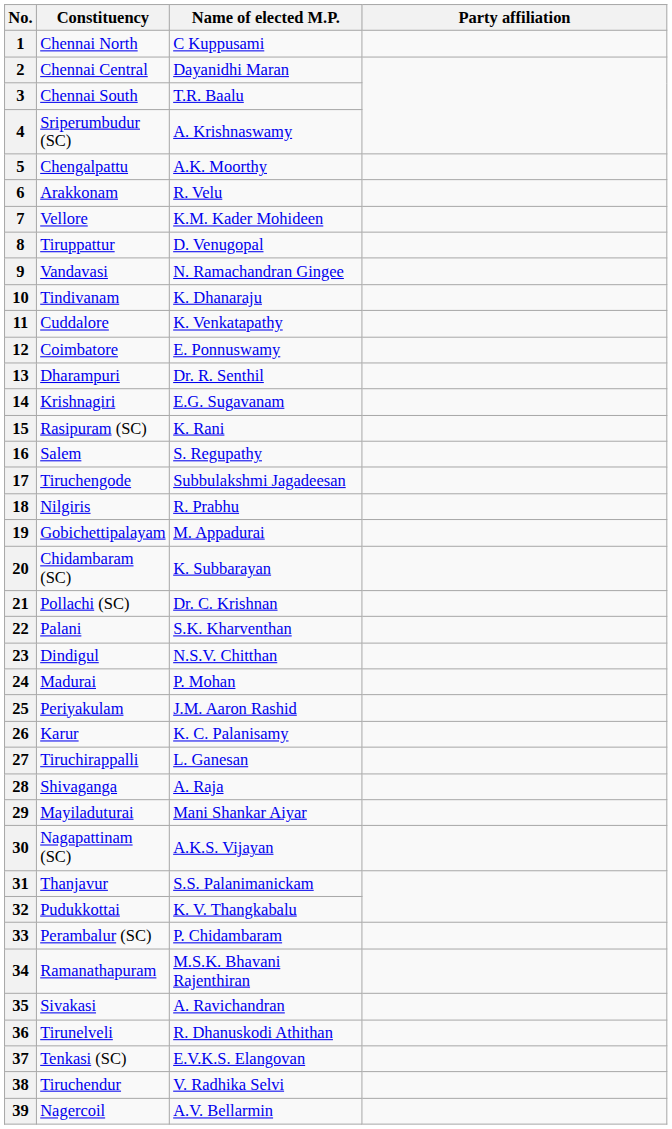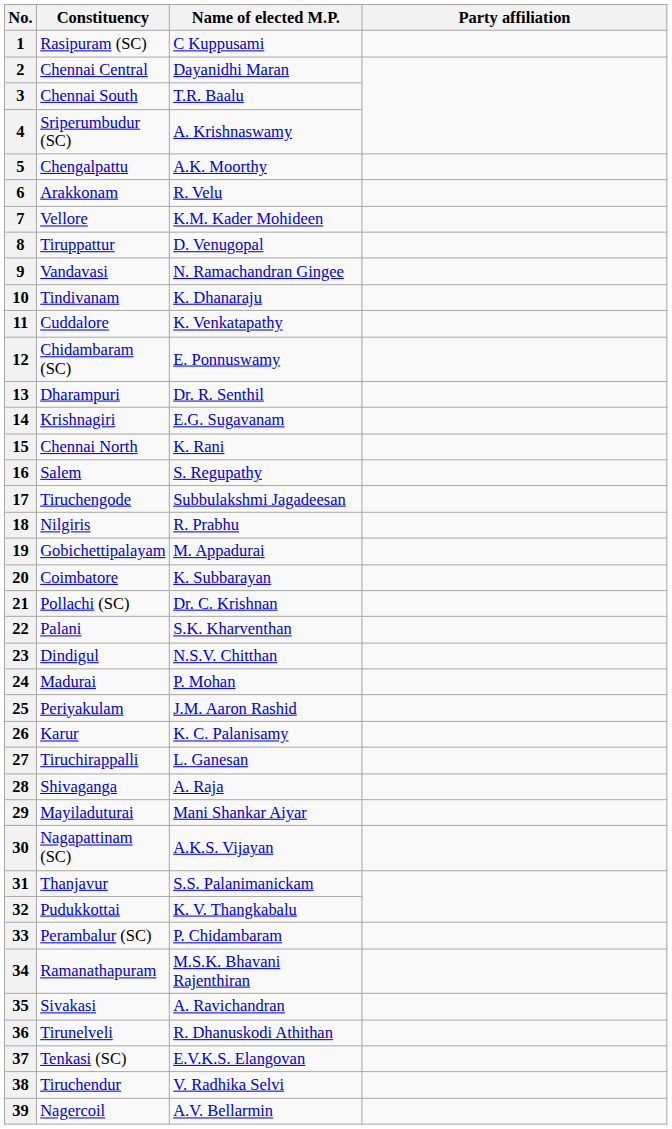 <table class="wikitable">
 <tr style="background:#ccc; text-align:center;">
 <th>No.</th>
 <th style="width:120px">Constituency</th>
 <th style="width:180px">Name of elected M.P.</th>
 <th colspan="2" style="width:18em">Party affiliation</th>
 </tr>
 <tr>
 <th>1</th>
-<td><a href='#'>Chennai North</a></td>
+<td><a href='#'>Rasipuram</a> (SC)</td>
 <td><a href='#'>C Kuppusami</a></td>
 <td></td>
 </tr>
 <tr>
 <th>2</th>
 <td><a href='#'>Chennai Central</a></td>
 <td><a href='#'>Dayanidhi Maran</a></td>
 </tr>
 <tr>
 <th>3</th>
 <td><a href='#'>Chennai South</a></td>
 <td><a href='#'>T.R. Baalu</a></td>
 </tr>
 <tr>
 <th>4</th>
 <td><a href='#'>Sriperumbudur</a> (SC)</td>
 <td><a href='#'>A. Krishnaswamy</a></td>
 </tr>
 <tr>
 <th>5</th>
 <td><a href='#'>Chengalpattu</a></td>
 <td><a href='#'>A.K. Moorthy</a></td>
 <td></td>
 </tr>
 <tr>
 <th>6</th>
 <td><a href='#'>Arakkonam</a></td>
 <td><a href='#'>R. Velu</a></td>
 </tr>
 <tr>
 <th>7</th>
 <td><a href='#'>Vellore</a></td>
 <td><a href='#'>K.M. Kader Mohideen</a></td>
 <td></td>
 </tr>
 <tr>
 <th>8</th>
 <td><a href='#'>Tiruppattur</a></td>
 <td><a href='#'>D. Venugopal</a></td>
 </tr>
 <tr>
 <th>9</th>
 <td><a href='#'>Vandavasi</a></td>
 <td><a href='#'>N. Ramachandran Gingee</a></td>
 <td></td>
 </tr>
 <tr>
 <th>10</th>
 <td><a href='#'>Tindivanam</a></td>
 <td><a href='#'>K. Dhanaraju</a></td>
 <td></td>
 </tr>
 <tr>
 <th>11</th>
 <td><a href='#'>Cuddalore</a></td>
 <td><a href='#'>K. Venkatapathy</a></td>
 <td></td>
 </tr>
 <tr>
 <th>12</th>
-<td><a href='#'>Coimbatore</a></td>
+<td><a href='#'>Chidambaram</a> (SC)</td>
 <td><a href='#'>E. Ponnuswamy</a></td>
 <td></td>
 </tr>
 <tr>
 <th>13</th>
 <td><a href='#'>Dharampuri</a></td>
 <td><a href='#'>Dr. R. Senthil</a></td>
 </tr>
 <tr>
 <th>14</th>
 <td><a href='#'>Krishnagiri</a></td>
 <td><a href='#'>E.G. Sugavanam</a></td>
 <td></td>
 </tr>
 <tr>
 <th>15</th>
-<td><a href='#'>Rasipuram</a> (SC)</td>
+<td><a href='#'>Chennai North</a></td>
 <td><a href='#'>K. Rani</a></td>
 <td></td>
 </tr>
 <tr>
 <th>16</th>
 <td><a href='#'>Salem</a></td>
 <td><a href='#'>S. Regupathy</a></td>
 </tr>
 <tr>
 <th>17</th>
 <td><a href='#'>Tiruchengode</a></td>
 <td><a href='#'>Subbulakshmi Jagadeesan</a></td>
 <td></td>
 </tr>
 <tr>
 <th>18</th>
 <td><a href='#'>Nilgiris</a></td>
 <td><a href='#'>R. Prabhu</a></td>
 <td></td>
 </tr>
 <tr>
 <th>19</th>
 <td><a href='#'>Gobichettipalayam</a></td>
 <td><a href='#'>M. Appadurai</a></td>
 </tr>
 <tr>
 <th>20</th>
-<td><a href='#'>Chidambaram</a> (SC)</td>
+<td><a href='#'>Coimbatore</a></td>
 <td><a href='#'>K. Subbarayan</a></td>
 <td></td>
 </tr>
 <tr>
 <th>21</th>
 <td><a href='#'>Pollachi</a> (SC)</td>
 <td><a href='#'>Dr. C. Krishnan</a></td>
 <td></td>
 </tr>
 <tr>
 <th>22</th>
 <td><a href='#'>Palani</a></td>
 <td><a href='#'>S.K. Kharventhan</a></td>
 <td></td>
 </tr>
 <tr>
 <th>23</th>
 <td><a href='#'>Dindigul</a></td>
 <td><a href='#'>N.S.V. Chitthan</a></td>
 </tr>
 <tr>
 <th>24</th>
 <td><a href='#'>Madurai</a></td>
 <td><a href='#'>P. Mohan</a></td>
 <td></td>
 </tr>
 <tr>
 <th>25</th>
 <td><a href='#'>Periyakulam</a></td>
 <td><a href='#'>J.M. Aaron Rashid</a></td>
 <td></td>
 </tr>
 <tr>
 <th>26</th>
 <td><a href='#'>Karur</a></td>
 <td><a href='#'>K. C. Palanisamy</a></td>
 <td></td>
 </tr>
 <tr>
 <th>27</th>
 <td><a href='#'>Tiruchirappalli</a></td>
 <td><a href='#'>L. Ganesan</a></td>
 <td></td>
 </tr>
 <tr>
 <th>28</th>
 <td><a href='#'>Shivaganga</a></td>
 <td><a href='#'>A. Raja</a></td>
 <td></td>
 </tr>
 <tr>
 <th>29</th>
 <td><a href='#'>Mayiladuturai</a></td>
 <td><a href='#'>Mani Shankar Aiyar</a></td>
 <td></td>
 </tr>
 <tr>
 <th>30</th>
 <td><a href='#'>Nagapattinam</a> (SC)</td>
 <td><a href='#'>A.K.S. Vijayan</a></td>
 <td></td>
 </tr>
 <tr>
 <th>31</th>
 <td><a href='#'>Thanjavur</a></td>
 <td><a href='#'>S.S. Palanimanickam</a></td>
 </tr>
 <tr>
 <th>32</th>
 <td><a href='#'>Pudukkottai</a></td>
 <td><a href='#'>K. V. Thangkabalu</a></td>
 </tr>
 <tr>
 <th>33</th>
 <td><a href='#'>Perambalur</a> (SC)</td>
 <td><a href='#'>P. Chidambaram</a></td>
 <td></td>
 </tr>
 <tr>
 <th>34</th>
 <td><a href='#'>Ramanathapuram</a></td>
 <td><a href='#'>M.S.K. Bhavani Rajenthiran</a></td>
 <td></td>
 </tr>
 <tr>
 <th>35</th>
 <td><a href='#'>Sivakasi</a></td>
 <td><a href='#'>A. Ravichandran</a></td>
 <td></td>
 </tr>
 <tr>
 <th>36</th>
 <td><a href='#'>Tirunelveli</a></td>
 <td><a href='#'>R. Dhanuskodi Athithan</a></td>
 <td></td>
 </tr>
 <tr>
 <th>37</th>
 <td><a href='#'>Tenkasi</a> (SC)</td>
 <td><a href='#'>E.V.K.S. Elangovan</a></td>
 <td></td>
 </tr>
 <tr>
 <th>38</th>
 <td><a href='#'>Tiruchendur</a></td>
 <td><a href='#'>V. Radhika Selvi</a></td>
 <td></td>
 </tr>
 <tr>
 <th>39</th>
 <td><a href='#'>Nagercoil</a></td>
 <td><a href='#'>A.V. Bellarmin</a></td>
 <td></td>
 </tr>
 </table>
